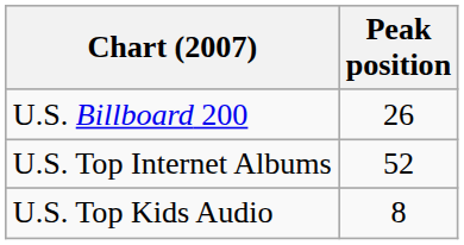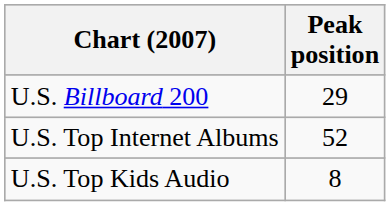 <table class="wikitable sortable">
 <tr>
 <th align="left">Chart (2007)</th>
 <th align="left">Peak <br>position</th>
 </tr>
 <tr>
 <td align="left">U.S. <a href='#'><em>Billboard</em> 200</a></td>
-<td align="center">26</td>
+<td align="center">29</td>
 </tr>
 <tr>
 <td align="left">U.S. Top Internet Albums</td>
 <td align="center">52</td>
 </tr>
 <tr>
 <td align="left">U.S. Top Kids Audio</td>
 <td align="center">8</td>
 </tr>
 </table>
